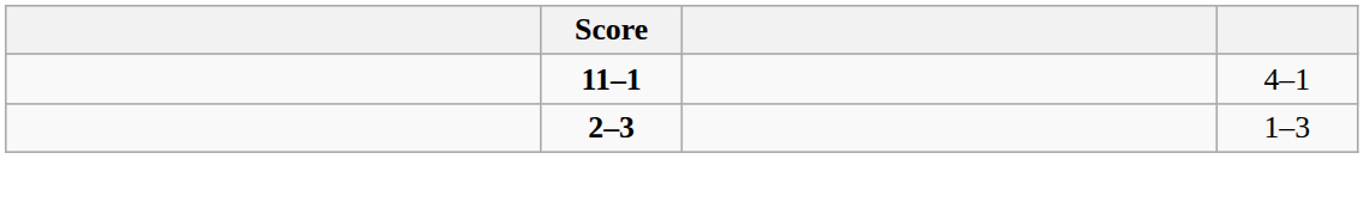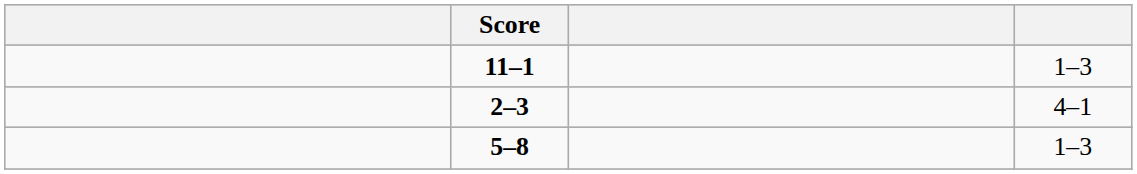 <table class="wikitable" style="text-align: center; ">
 <tr>
 <th align="right" width="270"></th>
 <th width="65">Score</th>
 <th align="left" width="270"></th>
 <th width="65"></th>
 </tr>
 <tr>
 <td align="left"><strong></strong></td>
 <td><strong>11–1</strong></td>
 <td align="left"></td>
-<td>4–1 <strong></strong></td>
+<td>1–3 <strong></strong></td>
 </tr>
 <tr>
 <td align="left"></td>
 <td><strong>2–3</strong></td>
 <td align="left"><strong></strong></td>
+<td>4–1 <strong></strong></td>
+</tr>
+<tr>
+<td align="left"></td>
+<td><strong>5–8</strong></td>
+<td align="left"><strong></strong></td>
 <td>1–3 <strong></strong></td>
 </tr>
 </table>
